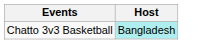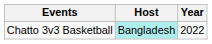 <table class ="wikitable">
 <tr>
 <th>Events</th>
 <th>Host</th>
+<th>Year</th>
 </tr>
 <tr>
 <td>Chatto 3v3 Basketball</td>
 <td style="background: paleturquoise;">Bangladesh</td>
+<td>2022</td>
 </tr>
 </table>
